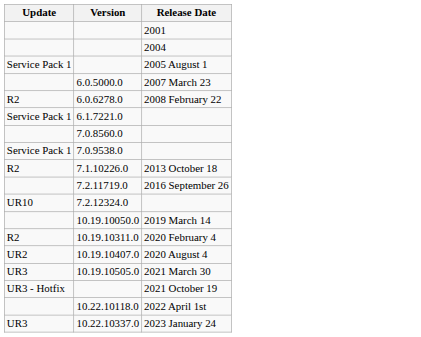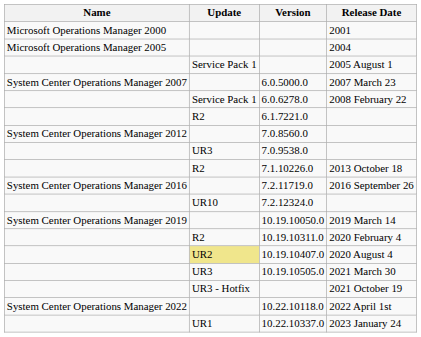 <table class="wikitable">
 <tr>
+<th>Name</th>
 <th>Update</th>
 <th>Version</th>
 <th>Release Date</th>
 </tr>
 <tr>
+<td>Microsoft Operations Manager 2000</td>
 <td></td>
 <td></td>
 <td>2001</td>
 </tr>
 <tr>
+<td>Microsoft Operations Manager 2005</td>
 <td></td>
 <td></td>
 <td>2004</td>
 </tr>
 <tr>
+<td></td>
 <td>Service Pack 1</td>
 <td></td>
 <td>2005 August 1</td>
 </tr>
 <tr>
+<td>System Center Operations Manager 2007</td>
 <td></td>
 <td>6.0.5000.0</td>
 <td>2007 March 23</td>
 </tr>
 <tr>
-<td>R2</td>
+<td></td>
+<td>Service Pack 1</td>
 <td>6.0.6278.0</td>
 <td>2008 February 22</td>
 </tr>
 <tr>
-<td>Service Pack 1</td>
+<td></td>
+<td>R2</td>
 <td>6.1.7221.0</td>
 <td></td>
 </tr>
 <tr>
+<td>System Center Operations Manager 2012</td>
 <td></td>
 <td>7.0.8560.0</td>
 <td></td>
 </tr>
 <tr>
-<td>Service Pack 1</td>
+<td></td>
+<td>UR3</td>
 <td>7.0.9538.0</td>
 <td></td>
 </tr>
 <tr>
+<td></td>
 <td>R2</td>
 <td>7.1.10226.0</td>
 <td>2013 October 18</td>
 </tr>
 <tr>
+<td>System Center Operations Manager 2016</td>
 <td></td>
 <td>7.2.11719.0</td>
 <td>2016 September 26</td>
 </tr>
 <tr>
+<td></td>
 <td>UR10</td>
 <td>7.2.12324.0</td>
 <td></td>
 </tr>
 <tr>
+<td>System Center Operations Manager 2019</td>
 <td></td>
 <td>10.19.10050.0</td>
 <td>2019 March 14</td>
 </tr>
 <tr>
+<td></td>
 <td>R2</td>
 <td>10.19.10311.0</td>
 <td>2020 February 4</td>
 </tr>
 <tr>
-<td>UR2</td>
+<td></td>
+<td style="background: khaki;">UR2</td>
 <td>10.19.10407.0</td>
 <td>2020 August 4</td>
 </tr>
 <tr>
+<td></td>
 <td>UR3</td>
 <td>10.19.10505.0</td>
 <td>2021 March 30</td>
 </tr>
 <tr>
+<td></td>
 <td>UR3 - Hotfix </td>
 <td></td>
 <td>2021 October 19</td>
 </tr>
 <tr>
+<td>System Center Operations Manager 2022</td>
 <td></td>
 <td>10.22.10118.0</td>
 <td>2022 April 1st </td>
 </tr>
 <tr>
-<td>UR3</td>
+<td></td>
+<td>UR1</td>
 <td>10.22.10337.0</td>
 <td>2023 January 24</td>
 </tr>
 </table>
